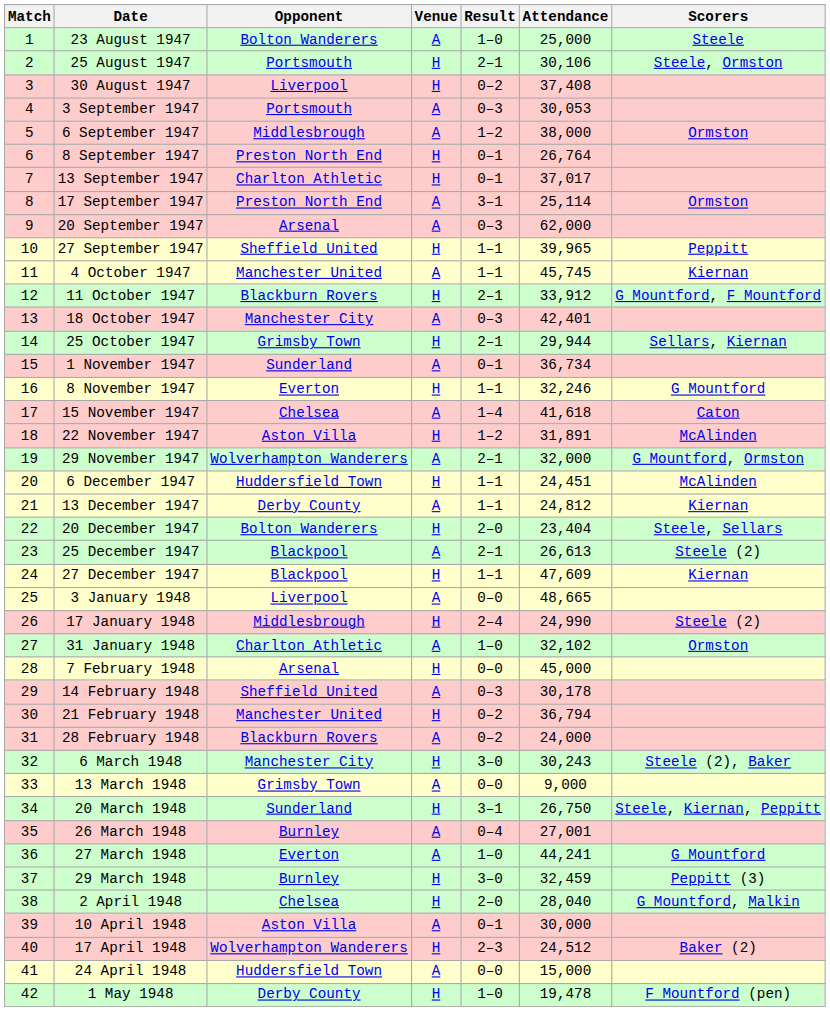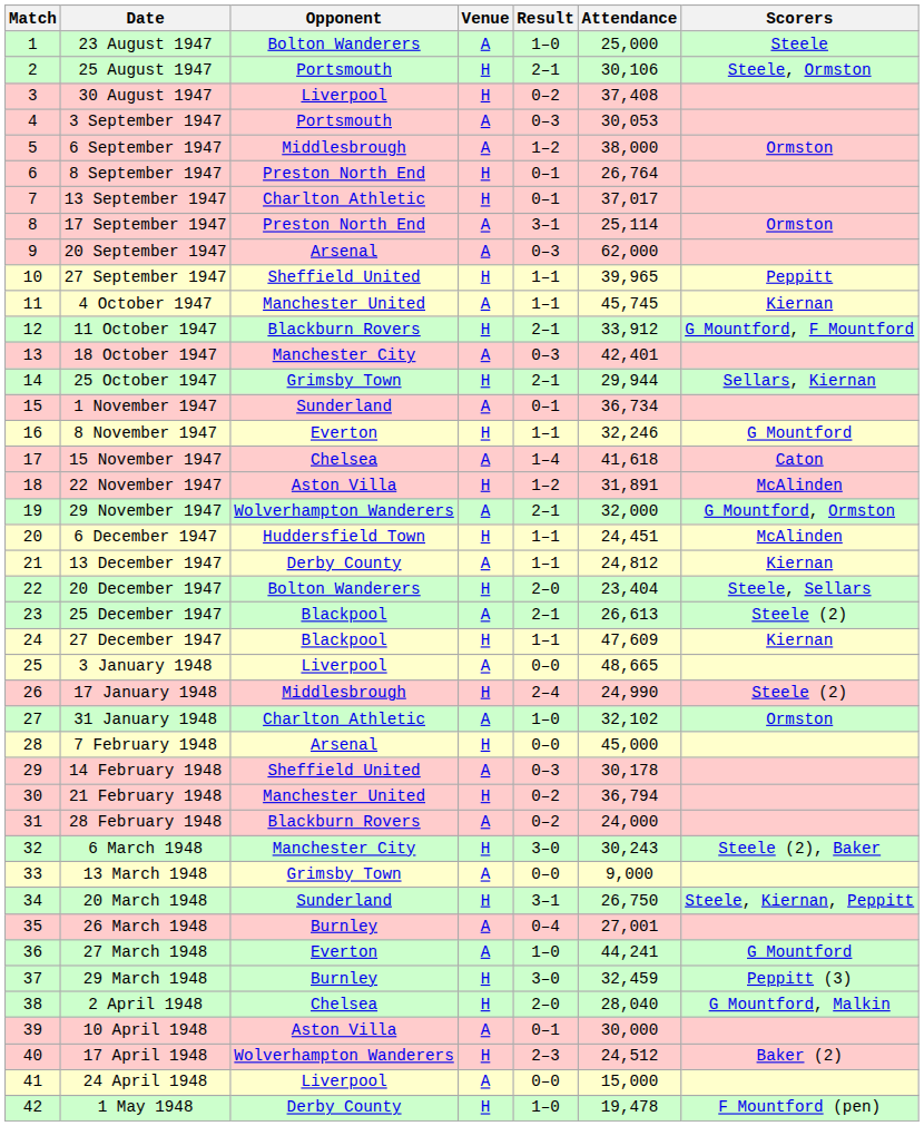 <table class="wikitable " style="font-size:100%; text-align:center">
 <tr>
 <th>Match</th>
 <th>Date</th>
 <th>Opponent</th>
 <th>Venue</th>
 <th>Result</th>
 <th>Attendance</th>
 <th>Scorers</th>
 </tr>
 <tr style="background-color: #CCFFCC;">
 <td>1</td>
 <td>23 August 1947</td>
 <td><a href='#'>Bolton Wanderers</a></td>
 <td><a href='#'>A</a></td>
 <td>1–0</td>
 <td>25,000</td>
 <td><a href='#'>Steele</a></td>
 </tr>
 <tr style="background-color: #CCFFCC;">
 <td>2</td>
 <td>25 August 1947</td>
 <td><a href='#'>Portsmouth</a></td>
 <td><a href='#'>H</a></td>
 <td>2–1</td>
 <td>30,106</td>
 <td><a href='#'>Steele</a>, <a href='#'>Ormston</a></td>
 </tr>
 <tr style="background-color: #FFCCCC;">
 <td>3</td>
 <td>30 August 1947</td>
 <td><a href='#'>Liverpool</a></td>
 <td><a href='#'>H</a></td>
 <td>0–2</td>
 <td>37,408</td>
 <td></td>
 </tr>
 <tr style="background-color: #FFCCCC;">
 <td>4</td>
 <td>3 September 1947</td>
 <td><a href='#'>Portsmouth</a></td>
 <td><a href='#'>A</a></td>
 <td>0–3</td>
 <td>30,053</td>
 <td></td>
 </tr>
 <tr style="background-color: #FFCCCC;">
 <td>5</td>
 <td>6 September 1947</td>
 <td><a href='#'>Middlesbrough</a></td>
 <td><a href='#'>A</a></td>
 <td>1–2</td>
 <td>38,000</td>
 <td><a href='#'>Ormston</a></td>
 </tr>
 <tr style="background-color: #FFCCCC;">
 <td>6</td>
 <td>8 September 1947</td>
 <td><a href='#'>Preston North End</a></td>
 <td><a href='#'>H</a></td>
 <td>0–1</td>
 <td>26,764</td>
 <td></td>
 </tr>
 <tr style="background-color: #FFCCCC;">
 <td>7</td>
 <td>13 September 1947</td>
 <td><a href='#'>Charlton Athletic</a></td>
 <td><a href='#'>H</a></td>
 <td>0–1</td>
 <td>37,017</td>
 <td></td>
 </tr>
 <tr style="background-color: #FFCCCC;">
 <td>8</td>
 <td>17 September 1947</td>
 <td><a href='#'>Preston North End</a></td>
 <td><a href='#'>A</a></td>
 <td>3–1</td>
 <td>25,114</td>
 <td><a href='#'>Ormston</a></td>
 </tr>
 <tr style="background-color: #FFCCCC;">
 <td>9</td>
 <td>20 September 1947</td>
 <td><a href='#'>Arsenal</a></td>
 <td><a href='#'>A</a></td>
 <td>0–3</td>
 <td>62,000</td>
 <td></td>
 </tr>
 <tr style="background-color: #FFFFCC;">
 <td>10</td>
 <td>27 September 1947</td>
 <td><a href='#'>Sheffield United</a></td>
 <td><a href='#'>H</a></td>
 <td>1–1</td>
 <td>39,965</td>
 <td><a href='#'>Peppitt</a></td>
 </tr>
 <tr style="background-color: #FFFFCC;">
 <td>11</td>
 <td>4 October 1947</td>
 <td><a href='#'>Manchester United</a></td>
 <td><a href='#'>A</a></td>
 <td>1–1</td>
 <td>45,745</td>
 <td><a href='#'>Kiernan</a></td>
 </tr>
 <tr style="background-color: #CCFFCC;">
 <td>12</td>
 <td>11 October 1947</td>
 <td><a href='#'>Blackburn Rovers</a></td>
 <td><a href='#'>H</a></td>
 <td>2–1</td>
 <td>33,912</td>
 <td><a href='#'>G Mountford</a>, <a href='#'>F Mountford</a></td>
 </tr>
 <tr style="background-color: #FFCCCC;">
 <td>13</td>
 <td>18 October 1947</td>
 <td><a href='#'>Manchester City</a></td>
 <td><a href='#'>A</a></td>
 <td>0–3</td>
 <td>42,401</td>
 <td></td>
 </tr>
 <tr style="background-color: #CCFFCC;">
 <td>14</td>
 <td>25 October 1947</td>
 <td><a href='#'>Grimsby Town</a></td>
 <td><a href='#'>H</a></td>
 <td>2–1</td>
 <td>29,944</td>
 <td><a href='#'>Sellars</a>, <a href='#'>Kiernan</a></td>
 </tr>
 <tr style="background-color: #FFCCCC;">
 <td>15</td>
 <td>1 November 1947</td>
 <td><a href='#'>Sunderland</a></td>
 <td><a href='#'>A</a></td>
 <td>0–1</td>
 <td>36,734</td>
 <td></td>
 </tr>
 <tr style="background-color: #FFFFCC;">
 <td>16</td>
 <td>8 November 1947</td>
 <td><a href='#'>Everton</a></td>
 <td><a href='#'>H</a></td>
 <td>1–1</td>
 <td>32,246</td>
 <td><a href='#'>G Mountford</a></td>
 </tr>
 <tr style="background-color: #FFCCCC;">
 <td>17</td>
 <td>15 November 1947</td>
 <td><a href='#'>Chelsea</a></td>
 <td><a href='#'>A</a></td>
 <td>1–4</td>
 <td>41,618</td>
 <td><a href='#'>Caton</a></td>
 </tr>
 <tr style="background-color: #FFCCCC;">
 <td>18</td>
 <td>22 November 1947</td>
 <td><a href='#'>Aston Villa</a></td>
 <td><a href='#'>H</a></td>
 <td>1–2</td>
 <td>31,891</td>
 <td><a href='#'>McAlinden</a></td>
 </tr>
 <tr style="background-color: #CCFFCC;">
 <td>19</td>
 <td>29 November 1947</td>
 <td><a href='#'>Wolverhampton Wanderers</a></td>
 <td><a href='#'>A</a></td>
 <td>2–1</td>
 <td>32,000</td>
 <td><a href='#'>G Mountford</a>, <a href='#'>Ormston</a></td>
 </tr>
 <tr style="background-color: #FFFFCC;">
 <td>20</td>
 <td>6 December 1947</td>
 <td><a href='#'>Huddersfield Town</a></td>
 <td><a href='#'>H</a></td>
 <td>1–1</td>
 <td>24,451</td>
 <td><a href='#'>McAlinden</a></td>
 </tr>
 <tr style="background-color: #FFFFCC;">
 <td>21</td>
 <td>13 December 1947</td>
 <td><a href='#'>Derby County</a></td>
 <td><a href='#'>A</a></td>
 <td>1–1</td>
 <td>24,812</td>
 <td><a href='#'>Kiernan</a></td>
 </tr>
 <tr style="background-color: #CCFFCC;">
 <td>22</td>
 <td>20 December 1947</td>
 <td><a href='#'>Bolton Wanderers</a></td>
 <td><a href='#'>H</a></td>
 <td>2–0</td>
 <td>23,404</td>
 <td><a href='#'>Steele</a>, <a href='#'>Sellars</a></td>
 </tr>
 <tr style="background-color: #CCFFCC;">
 <td>23</td>
 <td>25 December 1947</td>
 <td><a href='#'>Blackpool</a></td>
 <td><a href='#'>A</a></td>
 <td>2–1</td>
 <td>26,613</td>
 <td><a href='#'>Steele</a> (2)</td>
 </tr>
 <tr style="background-color: #FFFFCC;">
 <td>24</td>
 <td>27 December 1947</td>
 <td><a href='#'>Blackpool</a></td>
 <td><a href='#'>H</a></td>
 <td>1–1</td>
 <td>47,609</td>
 <td><a href='#'>Kiernan</a></td>
 </tr>
 <tr style="background-color: #FFFFCC;">
 <td>25</td>
 <td>3 January 1948</td>
 <td><a href='#'>Liverpool</a></td>
 <td><a href='#'>A</a></td>
 <td>0–0</td>
 <td>48,665</td>
 <td></td>
 </tr>
 <tr style="background-color: #FFCCCC;">
 <td>26</td>
 <td>17 January 1948</td>
 <td><a href='#'>Middlesbrough</a></td>
 <td><a href='#'>H</a></td>
 <td>2–4</td>
 <td>24,990</td>
 <td><a href='#'>Steele</a> (2)</td>
 </tr>
 <tr style="background-color: #CCFFCC;">
 <td>27</td>
 <td>31 January 1948</td>
 <td><a href='#'>Charlton Athletic</a></td>
 <td><a href='#'>A</a></td>
 <td>1–0</td>
 <td>32,102</td>
 <td><a href='#'>Ormston</a></td>
 </tr>
 <tr style="background-color: #FFFFCC;">
 <td>28</td>
 <td>7 February 1948</td>
 <td><a href='#'>Arsenal</a></td>
 <td><a href='#'>H</a></td>
 <td>0–0</td>
 <td>45,000</td>
 <td></td>
 </tr>
 <tr style="background-color: #FFCCCC;">
 <td>29</td>
 <td>14 February 1948</td>
 <td><a href='#'>Sheffield United</a></td>
 <td><a href='#'>A</a></td>
 <td>0–3</td>
 <td>30,178</td>
 <td></td>
 </tr>
 <tr style="background-color: #FFCCCC;">
 <td>30</td>
 <td>21 February 1948</td>
 <td><a href='#'>Manchester United</a></td>
 <td><a href='#'>H</a></td>
 <td>0–2</td>
 <td>36,794</td>
 <td></td>
 </tr>
 <tr style="background-color: #FFCCCC;">
 <td>31</td>
 <td>28 February 1948</td>
 <td><a href='#'>Blackburn Rovers</a></td>
 <td><a href='#'>A</a></td>
 <td>0–2</td>
 <td>24,000</td>
 <td></td>
 </tr>
 <tr style="background-color: #CCFFCC;">
 <td>32</td>
 <td>6 March 1948</td>
 <td><a href='#'>Manchester City</a></td>
 <td><a href='#'>H</a></td>
 <td>3–0</td>
 <td>30,243</td>
 <td><a href='#'>Steele</a> (2), <a href='#'>Baker</a></td>
 </tr>
 <tr style="background-color: #FFFFCC;">
 <td>33</td>
 <td>13 March 1948</td>
 <td><a href='#'>Grimsby Town</a></td>
 <td><a href='#'>A</a></td>
 <td>0–0</td>
 <td>9,000</td>
 <td></td>
 </tr>
 <tr style="background-color: #CCFFCC;">
 <td>34</td>
 <td>20 March 1948</td>
 <td><a href='#'>Sunderland</a></td>
 <td><a href='#'>H</a></td>
 <td>3–1</td>
 <td>26,750</td>
 <td><a href='#'>Steele</a>, <a href='#'>Kiernan</a>, <a href='#'>Peppitt</a></td>
 </tr>
 <tr style="background-color: #FFCCCC;">
 <td>35</td>
 <td>26 March 1948</td>
 <td><a href='#'>Burnley</a></td>
 <td><a href='#'>A</a></td>
 <td>0–4</td>
 <td>27,001</td>
 <td></td>
 </tr>
 <tr style="background-color: #CCFFCC;">
 <td>36</td>
 <td>27 March 1948</td>
 <td><a href='#'>Everton</a></td>
 <td><a href='#'>A</a></td>
 <td>1–0</td>
 <td>44,241</td>
 <td><a href='#'>G Mountford</a></td>
 </tr>
 <tr style="background-color: #CCFFCC;">
 <td>37</td>
 <td>29 March 1948</td>
 <td><a href='#'>Burnley</a></td>
 <td><a href='#'>H</a></td>
 <td>3–0</td>
 <td>32,459</td>
 <td><a href='#'>Peppitt</a> (3)</td>
 </tr>
 <tr style="background-color: #CCFFCC;">
 <td>38</td>
 <td>2 April 1948</td>
 <td><a href='#'>Chelsea</a></td>
 <td><a href='#'>H</a></td>
 <td>2–0</td>
 <td>28,040</td>
 <td><a href='#'>G Mountford</a>, <a href='#'>Malkin</a></td>
 </tr>
 <tr style="background-color: #FFCCCC;">
 <td>39</td>
 <td>10 April 1948</td>
 <td><a href='#'>Aston Villa</a></td>
 <td><a href='#'>A</a></td>
 <td>0–1</td>
 <td>30,000</td>
 <td></td>
 </tr>
 <tr style="background-color: #FFCCCC;">
 <td>40</td>
 <td>17 April 1948</td>
 <td><a href='#'>Wolverhampton Wanderers</a></td>
 <td><a href='#'>H</a></td>
 <td>2–3</td>
 <td>24,512</td>
 <td><a href='#'>Baker</a> (2)</td>
 </tr>
 <tr style="background-color: #FFFFCC;">
 <td>41</td>
 <td>24 April 1948</td>
-<td><a href='#'>Huddersfield Town</a></td>
+<td><a href='#'>Liverpool</a></td>
 <td><a href='#'>A</a></td>
 <td>0–0</td>
 <td>15,000</td>
 <td></td>
 </tr>
 <tr style="background-color: #CCFFCC;">
 <td>42</td>
 <td>1 May 1948</td>
 <td><a href='#'>Derby County</a></td>
 <td><a href='#'>H</a></td>
 <td>1–0</td>
 <td>19,478</td>
 <td><a href='#'>F Mountford</a> (pen)</td>
 </tr>
 </table>
